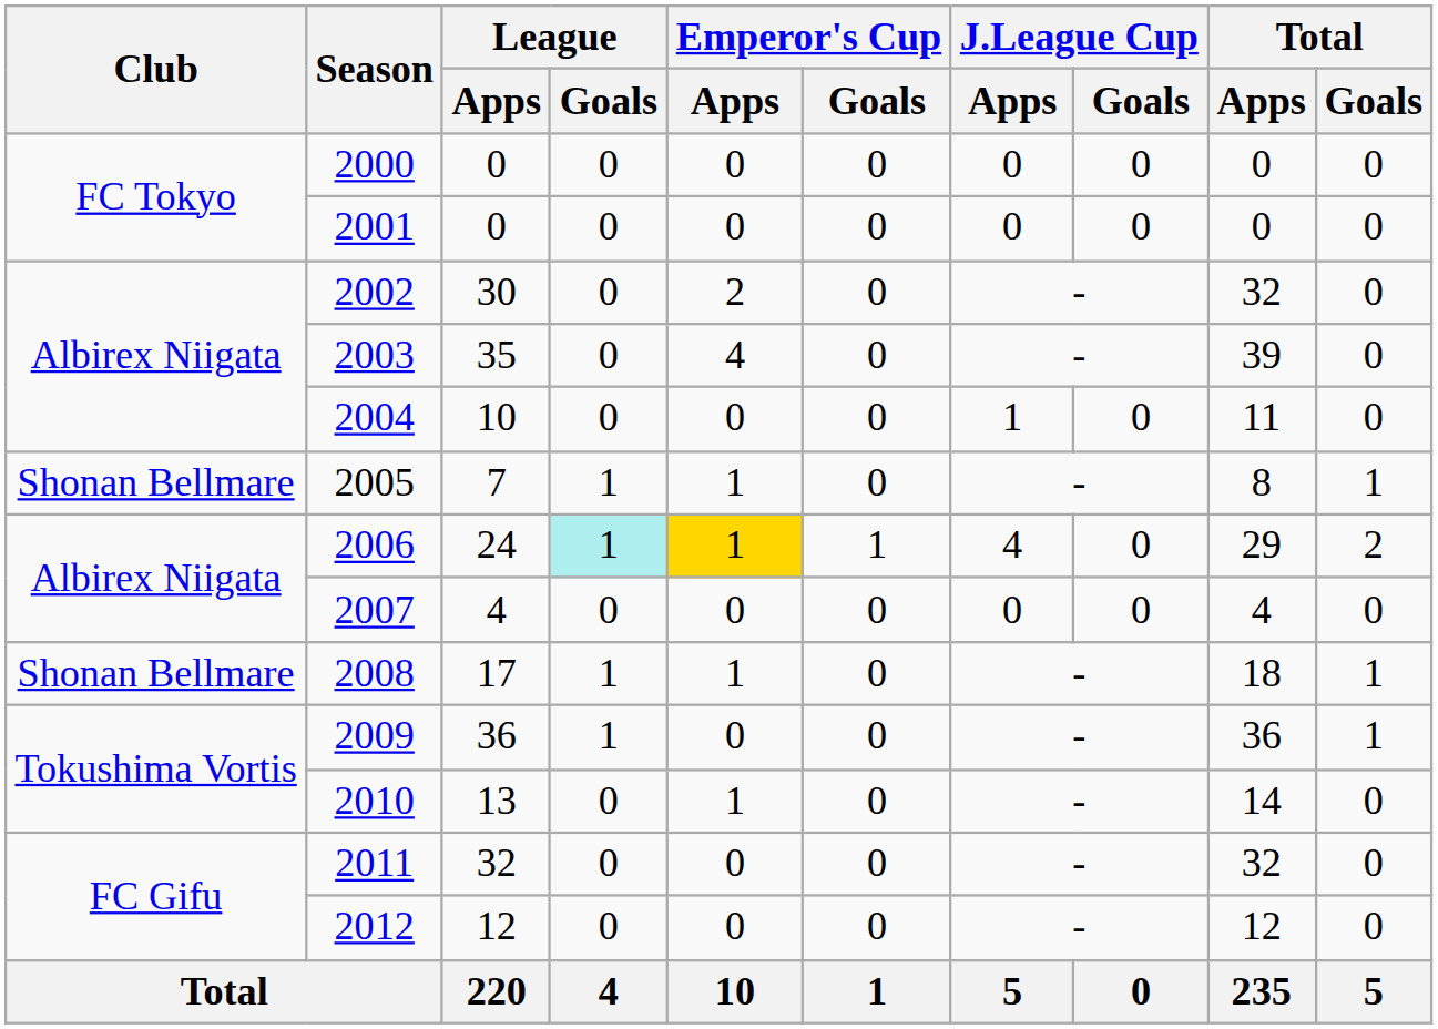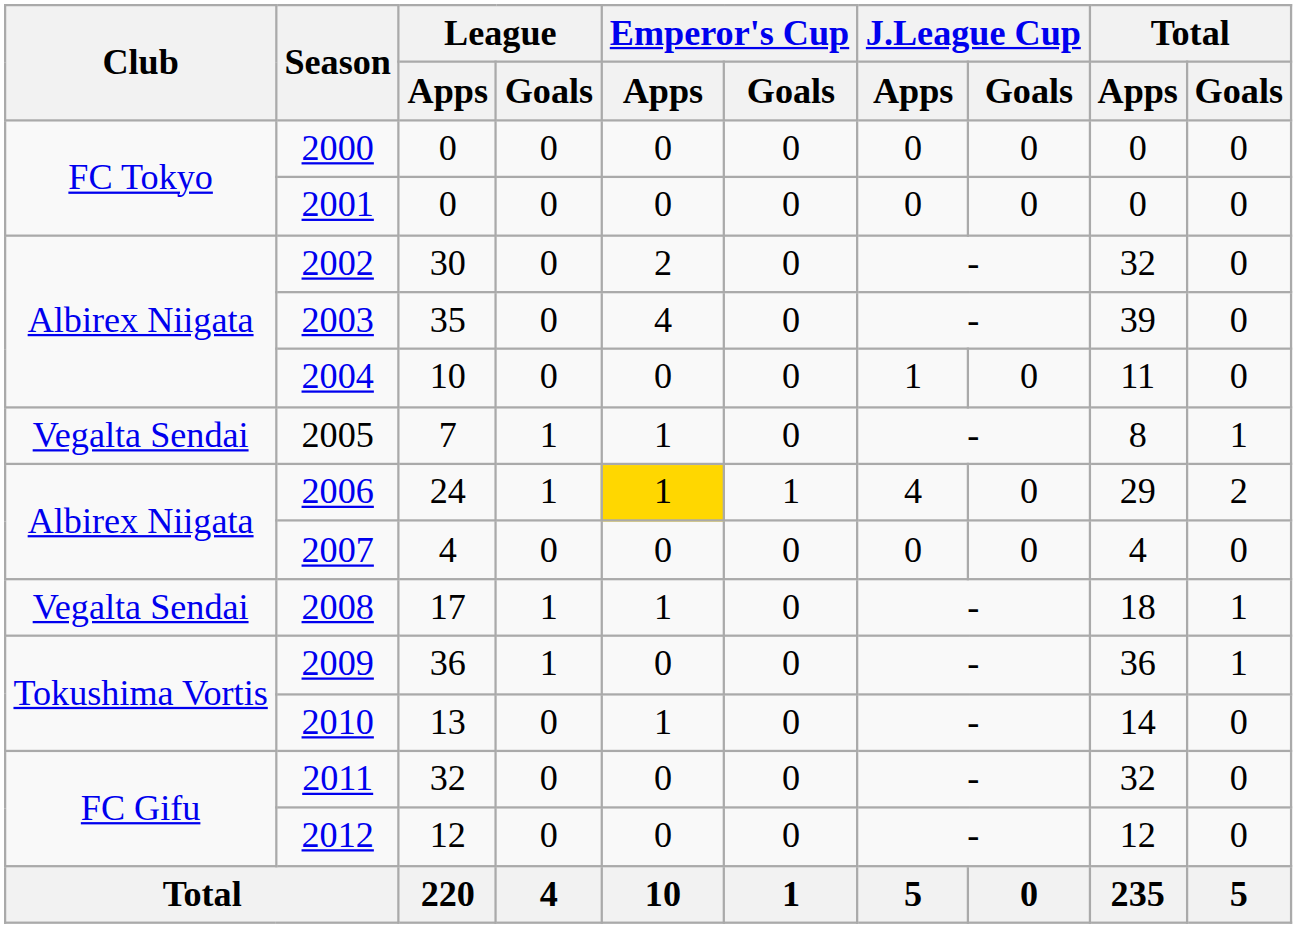 <table class="wikitable" style="text-align:center;">
 <tr>
 <th rowspan=2>Club</th>
 <th rowspan=2>Season</th>
 <th colspan=2>League</th>
 <th colspan=2><a href='#'>Emperor's Cup</a></th>
 <th colspan=2><a href='#'>J.League Cup</a></th>
 <th colspan=2>Total</th>
 </tr>
 <tr>
 <th>Apps</th>
 <th>Goals</th>
 <th>Apps</th>
 <th>Goals</th>
 <th>Apps</th>
 <th>Goals</th>
 <th>Apps</th>
 <th>Goals</th>
 </tr>
 <tr>
 <td rowspan="2"><a href='#'>FC Tokyo</a></td>
 <td><a href='#'>2000</a></td>
 <td>0</td>
 <td>0</td>
 <td>0</td>
 <td>0</td>
 <td>0</td>
 <td>0</td>
 <td>0</td>
 <td>0</td>
 </tr>
 <tr>
 <td><a href='#'>2001</a></td>
 <td>0</td>
 <td>0</td>
 <td>0</td>
 <td>0</td>
 <td>0</td>
 <td>0</td>
 <td>0</td>
 <td>0</td>
 </tr>
 <tr>
 <td rowspan="3"><a href='#'>Albirex Niigata</a></td>
 <td><a href='#'>2002</a></td>
 <td>30</td>
 <td>0</td>
 <td>2</td>
 <td>0</td>
 <td colspan="2">-</td>
 <td>32</td>
 <td>0</td>
 </tr>
 <tr>
 <td><a href='#'>2003</a></td>
 <td>35</td>
 <td>0</td>
 <td>4</td>
 <td>0</td>
 <td colspan="2">-</td>
 <td>39</td>
 <td>0</td>
 </tr>
 <tr>
 <td><a href='#'>2004</a></td>
 <td>10</td>
 <td>0</td>
 <td>0</td>
 <td>0</td>
 <td>1</td>
 <td>0</td>
 <td>11</td>
 <td>0</td>
 </tr>
 <tr>
-<td><a href='#'>Shonan Bellmare</a></td>
+<td><a href='#'>Vegalta Sendai</a></td>
 <td>2005</td>
 <td>7</td>
 <td>1</td>
 <td>1</td>
 <td>0</td>
 <td colspan="2">-</td>
 <td>8</td>
 <td>1</td>
 </tr>
 <tr>
 <td rowspan="2"><a href='#'>Albirex Niigata</a></td>
 <td><a href='#'>2006</a></td>
 <td>24</td>
-<td style="background: paleturquoise;">1</td>
+<td>1</td>
 <td style="background: gold;">1</td>
 <td>1</td>
 <td>4</td>
 <td>0</td>
 <td>29</td>
 <td>2</td>
 </tr>
 <tr>
 <td><a href='#'>2007</a></td>
 <td>4</td>
 <td>0</td>
 <td>0</td>
 <td>0</td>
 <td>0</td>
 <td>0</td>
 <td>4</td>
 <td>0</td>
 </tr>
 <tr>
-<td><a href='#'>Shonan Bellmare</a></td>
+<td><a href='#'>Vegalta Sendai</a></td>
 <td><a href='#'>2008</a></td>
 <td>17</td>
 <td>1</td>
 <td>1</td>
 <td>0</td>
 <td colspan="2">-</td>
 <td>18</td>
 <td>1</td>
 </tr>
 <tr>
 <td rowspan="2"><a href='#'>Tokushima Vortis</a></td>
 <td><a href='#'>2009</a></td>
 <td>36</td>
 <td>1</td>
 <td>0</td>
 <td>0</td>
 <td colspan="2">-</td>
 <td>36</td>
 <td>1</td>
 </tr>
 <tr>
 <td><a href='#'>2010</a></td>
 <td>13</td>
 <td>0</td>
 <td>1</td>
 <td>0</td>
 <td colspan="2">-</td>
 <td>14</td>
 <td>0</td>
 </tr>
 <tr>
 <td rowspan="2"><a href='#'>FC Gifu</a></td>
 <td><a href='#'>2011</a></td>
 <td>32</td>
 <td>0</td>
 <td>0</td>
 <td>0</td>
 <td colspan="2">-</td>
 <td>32</td>
 <td>0</td>
 </tr>
 <tr>
 <td><a href='#'>2012</a></td>
 <td>12</td>
 <td>0</td>
 <td>0</td>
 <td>0</td>
 <td colspan="2">-</td>
 <td>12</td>
 <td>0</td>
 </tr>
 <tr>
 <th colspan=2>Total</th>
 <th>220</th>
 <th>4</th>
 <th>10</th>
 <th>1</th>
 <th>5</th>
 <th>0</th>
 <th>235</th>
 <th>5</th>
 </tr>
 </table>
